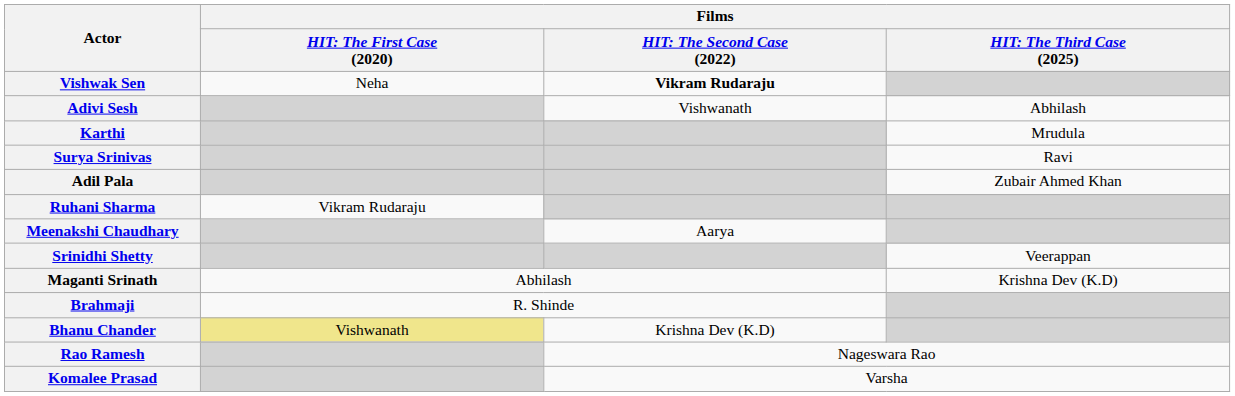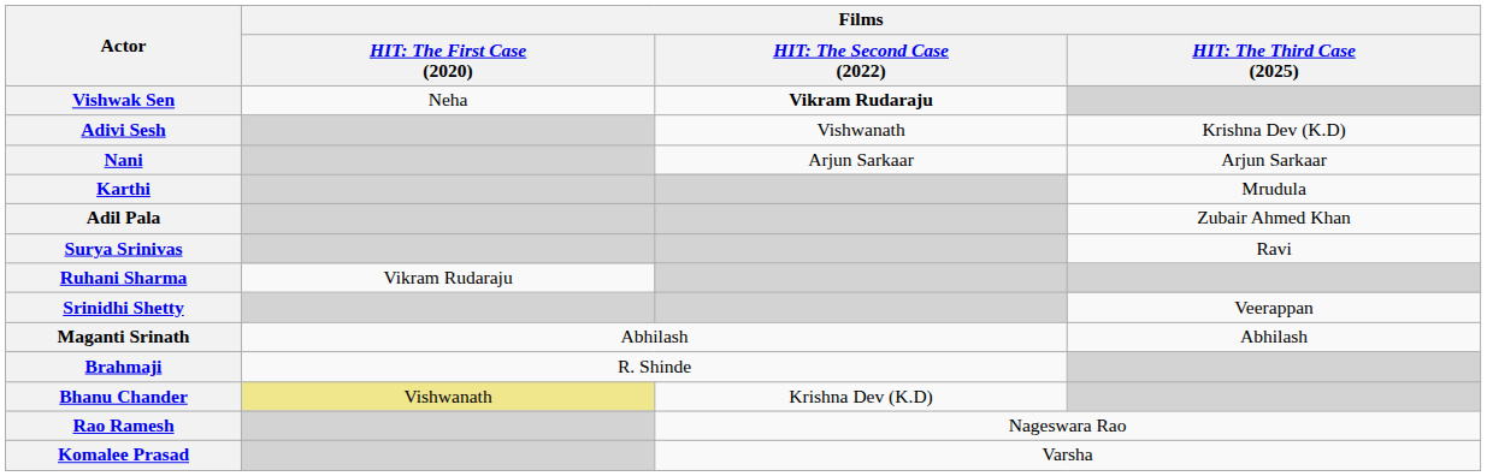 <table class="wikitable" style="text-align:center" width="100%">
 <tr>
 <th scope="col" rowspan="2" style="text-align:center;">Actor</th>
 <th colspan="3" scope="col" style="text-align:center:">Films</th>
 </tr>
 <tr>
 <th scope="col" style="width:28%"><em><a href='#'>HIT: The First Case</a></em> <br>(2020)</th>
 <th scope="col" style="width:28%"><em><a href='#'>HIT: The Second Case</a></em> <br>(2022)</th>
 <th scope="col" style="width:28%"><em><a href='#'>HIT: The Third Case</a></em> <br>(2025)</th>
 </tr>
 <tr>
 <th scope="row"><a href='#'>Vishwak Sen</a></th>
 <td>Neha</td>
 <td><strong>Vikram Rudaraju </strong></td>
 <td style="background:#d3d3d3;"></td>
 </tr>
 <tr>
 <th scope="row"><a href='#'>Adivi Sesh</a></th>
 <td style="background:#d3d3d3;"></td>
 <td>Vishwanath</td>
-<td>Abhilash</td>
+<td>Krishna Dev (K.D)</td>
+</tr>
+<tr>
+<th scope="row"><a href='#'>Nani</a></th>
+<td style="background:#d3d3d3;"></td>
+<td>Arjun Sarkaar </td>
+<td>Arjun Sarkaar</td>
 </tr>
 <tr>
 <th><a href='#'>Karthi</a></th>
 <td style="background:#d3d3d3;"></td>
 <td style="background:#d3d3d3;"></td>
 <td>Mrudula</td>
 </tr>
 <tr>
+<th scope="row">Adil Pala</th>
+<td style="background:#d3d3d3;"></td>
+<td style="background:#d3d3d3;"></td>
+<td>Zubair Ahmed Khan</td>
+</tr>
+<tr>
 <th><a href='#'>Surya Srinivas</a></th>
 <td style="background:#d3d3d3;"></td>
 <td style="background:#d3d3d3;"></td>
 <td>Ravi</td>
 </tr>
 <tr>
-<th scope="row">Adil Pala</th>
-<td style="background:#d3d3d3;"></td>
-<td style="background:#d3d3d3;"></td>
-<td>Zubair Ahmed Khan</td>
-</tr>
-<tr>
 <th scope="row"><a href='#'>Ruhani Sharma</a></th>
 <td>Vikram Rudaraju</td>
 <td style="background:#d3d3d3;"></td>
-<td style="background:#d3d3d3;"></td>
-</tr>
-<tr>
-<th scope="row"><a href='#'>Meenakshi Chaudhary</a></th>
-<td style="background:#d3d3d3;"></td>
-<td>Aarya</td>
 <td style="background:#d3d3d3;"></td>
 </tr>
 <tr>
 <th><a href='#'>Srinidhi Shetty</a></th>
 <td style="background:#d3d3d3;"></td>
 <td style="background:#d3d3d3;"></td>
 <td>Veerappan</td>
 </tr>
 <tr>
 <th scope="row">Maganti Srinath</th>
 <td colspan="2">Abhilash</td>
-<td>Krishna Dev (K.D)</td>
+<td>Abhilash</td>
 </tr>
 <tr>
 <th scope="row"><a href='#'>Brahmaji</a></th>
 <td colspan="2">R. Shinde</td>
 <td style="background:#d3d3d3;"></td>
 </tr>
 <tr>
 <th><a href='#'>Bhanu Chander</a></th>
 <td style="background: khaki;">Vishwanath</td>
 <td>Krishna Dev (K.D)</td>
 <td style="background:#d3d3d3;"></td>
 </tr>
 <tr>
 <th><a href='#'>Rao Ramesh</a></th>
 <td style="background:#d3d3d3;"></td>
 <td colspan="2">Nageswara Rao</td>
 </tr>
 <tr>
 <th><a href='#'>Komalee Prasad</a></th>
 <td style="background:#d3d3d3;"></td>
 <td colspan="2">Varsha</td>
 </tr>
 </table>
